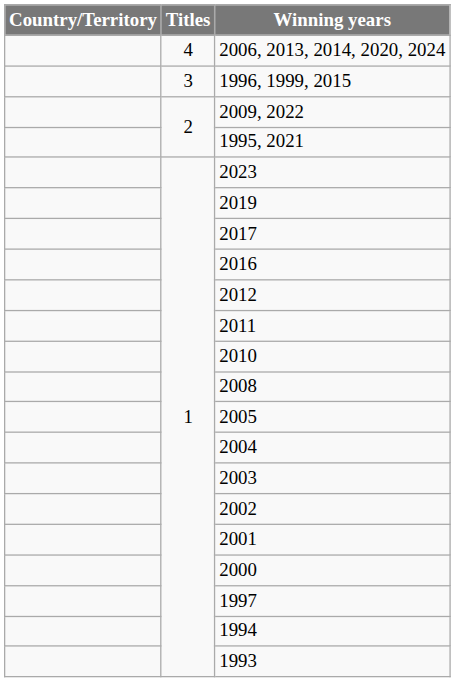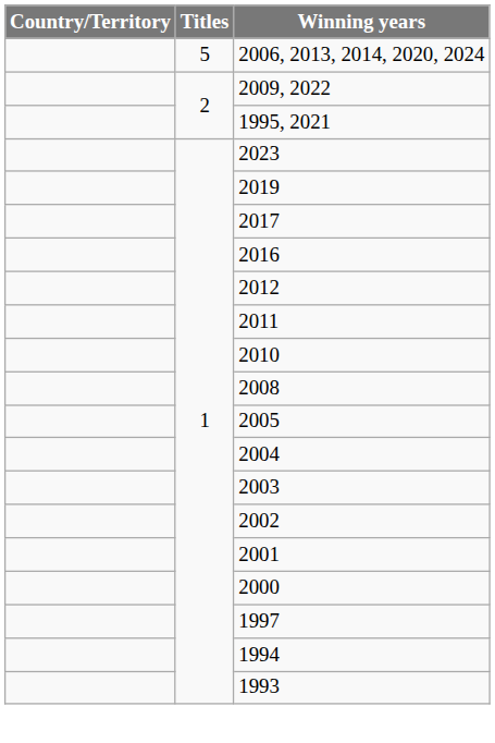 <table class="wikitable sortable" style="font-size: 92%;">
 <tr>
 <th style="background-color:#787878;color:#FFFFFF;">Country/Territory</th>
 <th style="background-color:#787878;color:#FFFFFF;">Titles</th>
 <th style="background-color:#787878;color:#FFFFFF;">Winning years</th>
 </tr>
 <tr>
 <td></td>
-<td align="center">4</td>
+<td align="center">5</td>
 <td>2006, 2013, 2014, 2020, 2024</td>
-</tr>
-<tr>
-<td></td>
-<td align="center">3</td>
-<td>1996, 1999, 2015</td>
 </tr>
 <tr>
 <td></td>
 <td rowspan="2" align="center">2</td>
 <td>2009, 2022</td>
 </tr>
 <tr>
 <td></td>
 <td>1995, 2021</td>
 </tr>
 <tr>
 <td></td>
 <td rowspan="17" align="center">1</td>
 <td>2023</td>
 </tr>
 <tr>
 <td></td>
 <td>2019</td>
 </tr>
 <tr>
 <td></td>
 <td>2017</td>
 </tr>
 <tr>
 <td></td>
 <td>2016</td>
 </tr>
 <tr>
 <td></td>
 <td>2012</td>
 </tr>
 <tr>
 <td></td>
 <td>2011</td>
 </tr>
 <tr>
 <td></td>
 <td>2010</td>
 </tr>
 <tr>
 <td></td>
 <td>2008</td>
 </tr>
 <tr>
 <td></td>
 <td>2005</td>
 </tr>
 <tr>
 <td></td>
 <td>2004</td>
 </tr>
 <tr>
 <td></td>
 <td>2003</td>
 </tr>
 <tr>
 <td></td>
 <td>2002</td>
 </tr>
 <tr>
 <td></td>
 <td>2001</td>
 </tr>
 <tr>
 <td></td>
 <td>2000</td>
 </tr>
 <tr>
 <td></td>
 <td>1997</td>
 </tr>
 <tr>
 <td></td>
 <td>1994</td>
 </tr>
 <tr>
 <td></td>
 <td>1993</td>
 </tr>
 </table>
